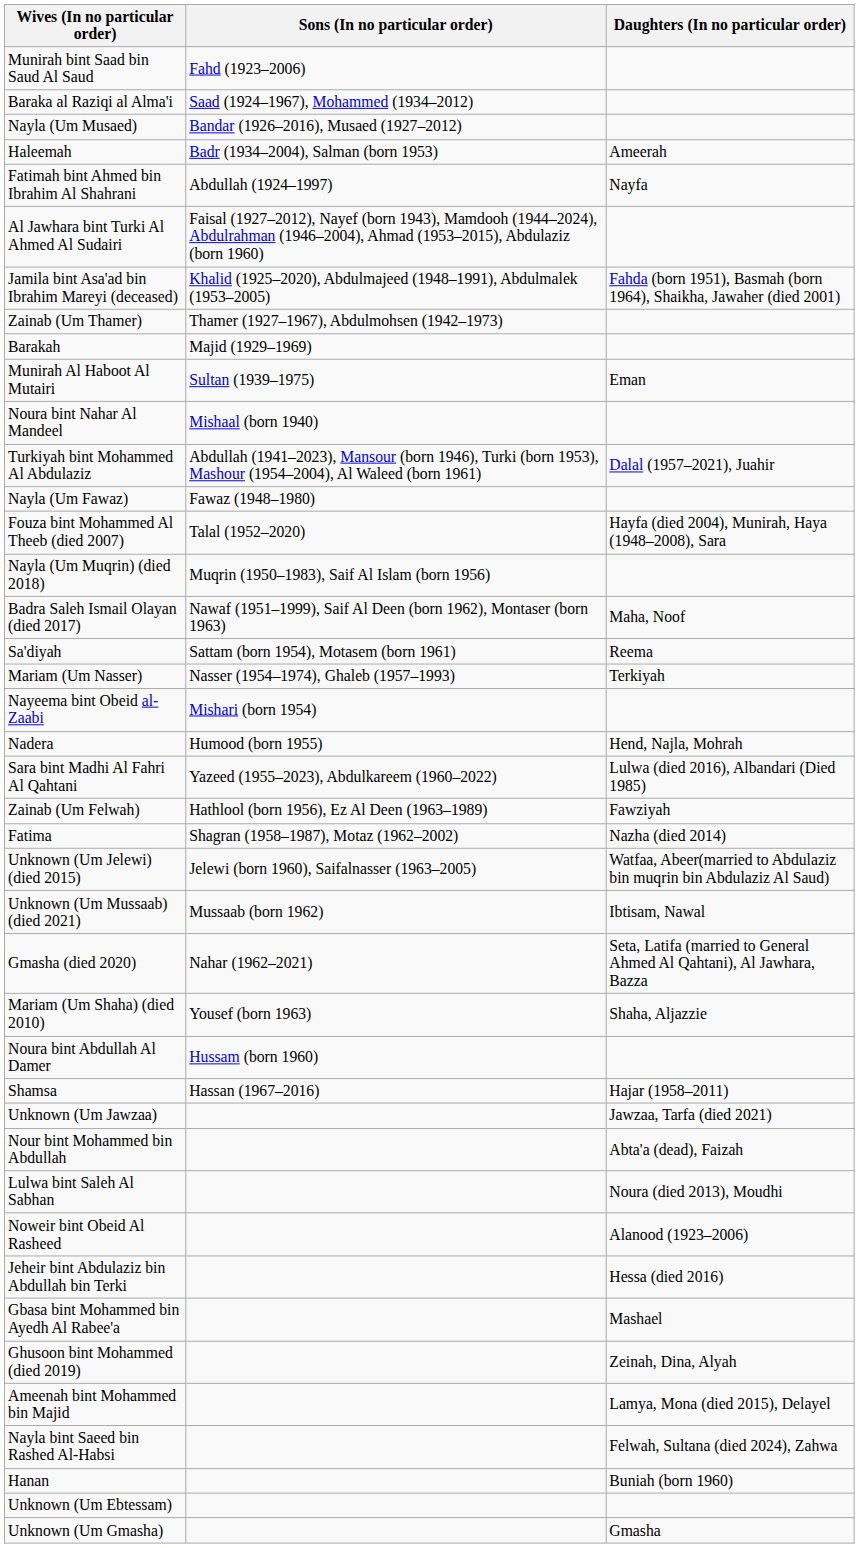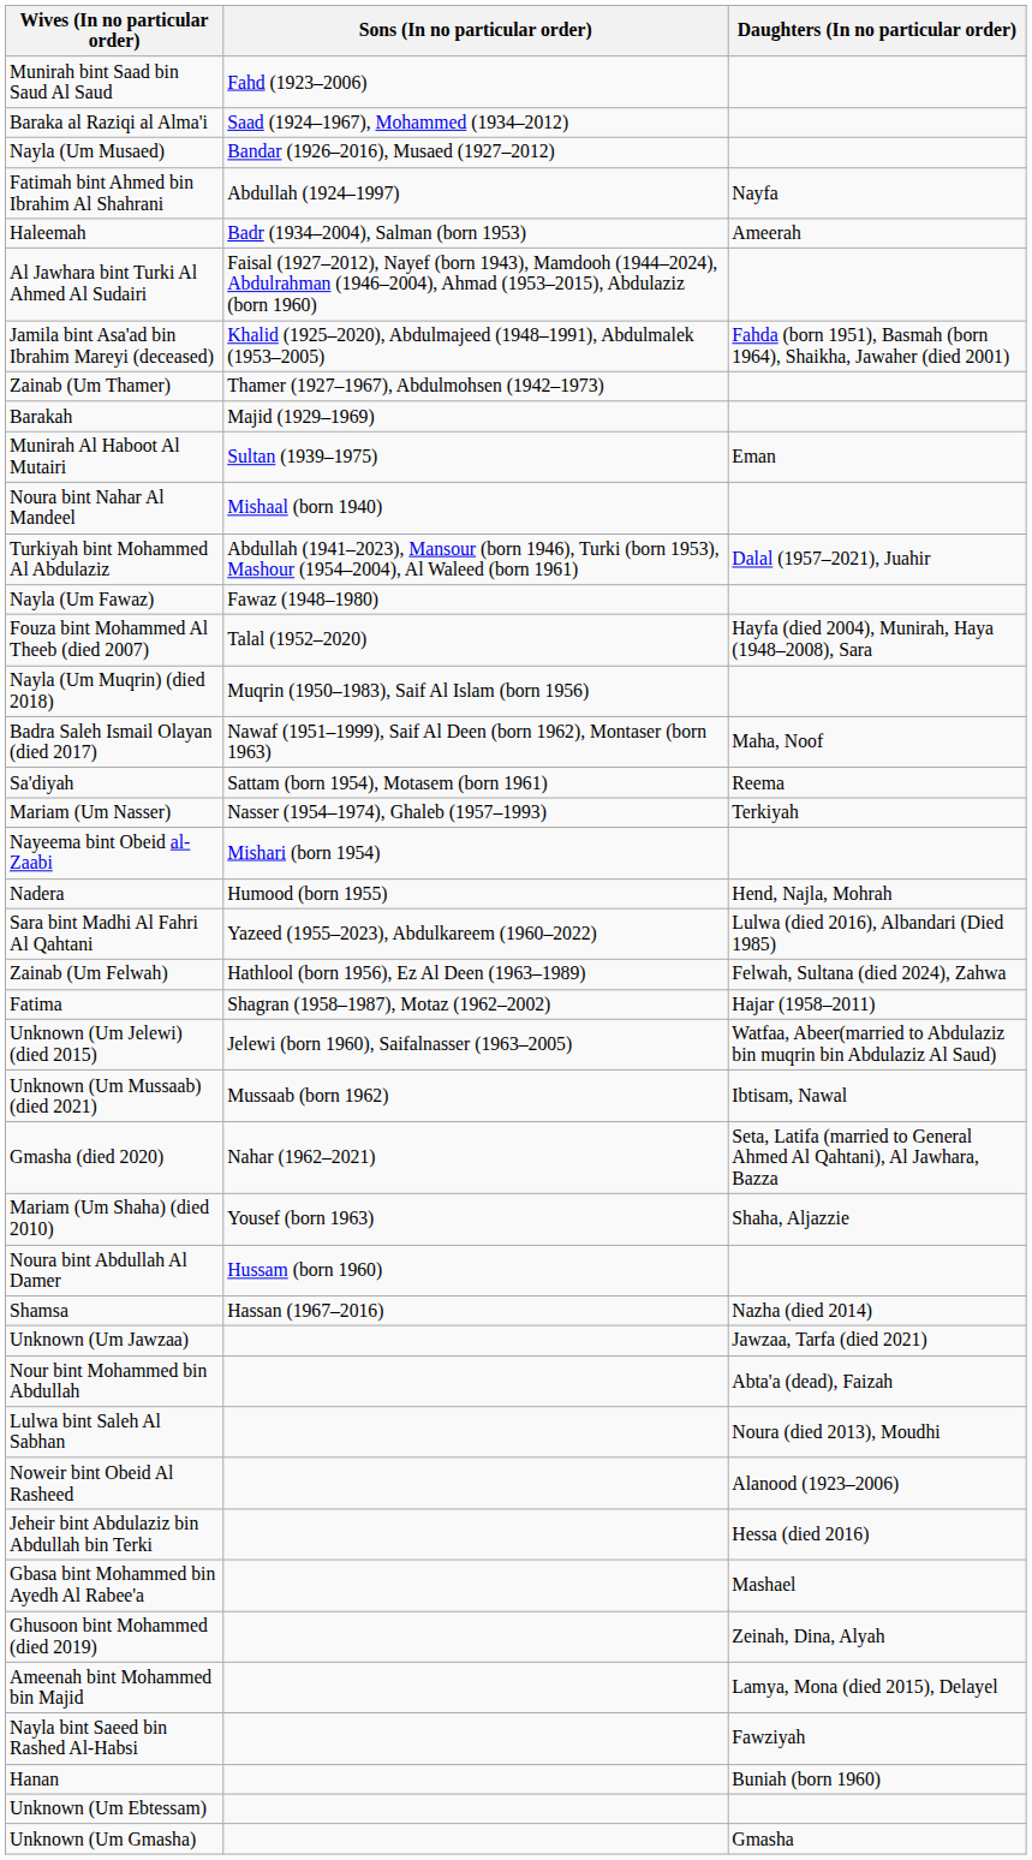 <table class="wikitable sortable">
 <tr>
 <th>Wives (In no particular order)</th>
 <th>Sons (In no particular order)</th>
 <th>Daughters (In no particular order)</th>
 </tr>
 <tr>
 <td>Munirah bint Saad bin Saud Al Saud</td>
 <td><a href='#'>Fahd</a> (1923–2006)</td>
 <td></td>
 </tr>
 <tr>
 <td>Baraka al Raziqi al Alma'i</td>
 <td><a href='#'>Saad</a> (1924–1967), <a href='#'>Mohammed</a> (1934–2012)</td>
 <td></td>
 </tr>
 <tr>
 <td>Nayla (Um Musaed)</td>
 <td><a href='#'>Bandar</a> (1926–2016), Musaed (1927–2012)</td>
 <td></td>
 </tr>
 <tr>
+<td>Fatimah bint Ahmed bin Ibrahim Al Shahrani</td>
+<td>Abdullah (1924–1997)</td>
+<td>Nayfa</td>
+</tr>
+<tr>
 <td>Haleemah</td>
 <td><a href='#'>Badr</a> (1934–2004), Salman (born 1953)</td>
 <td>Ameerah</td>
-</tr>
-<tr>
-<td>Fatimah bint Ahmed bin Ibrahim Al Shahrani</td>
-<td>Abdullah (1924–1997)</td>
-<td>Nayfa</td>
 </tr>
 <tr>
 <td>Al Jawhara bint Turki Al Ahmed Al Sudairi</td>
 <td>Faisal (1927–2012), Nayef (born 1943), Mamdooh (1944–2024), <a href='#'>Abdulrahman</a> (1946–2004), Ahmad (1953–2015), Abdulaziz (born 1960)</td>
 <td></td>
 </tr>
 <tr>
 <td>Jamila bint Asa'ad bin Ibrahim Mareyi (deceased)</td>
 <td><a href='#'>Khalid</a> (1925–2020), Abdulmajeed (1948–1991), Abdulmalek (1953–2005)</td>
 <td><a href='#'>Fahda</a> (born 1951), Basmah (born 1964), Shaikha, Jawaher (died 2001)</td>
 </tr>
 <tr>
 <td>Zainab (Um Thamer)</td>
 <td>Thamer (1927–1967), Abdulmohsen (1942–1973)</td>
 <td></td>
 </tr>
 <tr>
 <td>Barakah</td>
 <td>Majid (1929–1969)</td>
 <td></td>
 </tr>
 <tr>
 <td>Munirah Al Haboot Al Mutairi</td>
 <td><a href='#'>Sultan</a> (1939–1975)</td>
 <td>Eman</td>
 </tr>
 <tr>
 <td>Noura bint Nahar Al Mandeel</td>
 <td><a href='#'>Mishaal</a> (born 1940)</td>
 <td></td>
 </tr>
 <tr>
 <td>Turkiyah bint Mohammed Al Abdulaziz</td>
 <td>Abdullah (1941–2023), <a href='#'>Mansour</a> (born 1946), Turki (born 1953), <a href='#'>Mashour</a> (1954–2004), Al Waleed (born 1961)</td>
 <td><a href='#'>Dalal</a> (1957–2021), Juahir</td>
 </tr>
 <tr>
 <td>Nayla (Um Fawaz)</td>
 <td>Fawaz (1948–1980)</td>
 <td></td>
 </tr>
 <tr>
 <td>Fouza bint Mohammed Al Theeb (died 2007)</td>
 <td>Talal (1952–2020)</td>
 <td>Hayfa (died 2004), Munirah, Haya (1948–2008), Sara</td>
 </tr>
 <tr>
 <td>Nayla (Um Muqrin) (died 2018)</td>
 <td>Muqrin (1950–1983), Saif Al Islam (born 1956)</td>
 <td></td>
 </tr>
 <tr>
 <td>Badra Saleh Ismail Olayan (died 2017)</td>
 <td>Nawaf (1951–1999), Saif Al Deen (born 1962), Montaser (born 1963)</td>
 <td>Maha, Noof</td>
 </tr>
 <tr>
 <td>Sa'diyah</td>
 <td>Sattam (born 1954), Motasem (born 1961)</td>
 <td>Reema</td>
 </tr>
 <tr>
 <td>Mariam (Um Nasser)</td>
 <td>Nasser (1954–1974), Ghaleb (1957–1993)</td>
 <td>Terkiyah</td>
 </tr>
 <tr>
 <td>Nayeema bint Obeid <a href='#'>al-Zaabi</a></td>
 <td><a href='#'>Mishari</a> (born 1954)</td>
 <td></td>
 </tr>
 <tr>
 <td>Nadera</td>
 <td>Humood (born 1955)</td>
 <td>Hend, Najla, Mohrah</td>
 </tr>
 <tr>
 <td>Sara bint Madhi Al Fahri Al Qahtani</td>
 <td>Yazeed (1955–2023),  Abdulkareem (1960–2022)</td>
 <td>Lulwa (died 2016), Albandari (Died 1985)</td>
 </tr>
 <tr>
 <td>Zainab (Um Felwah)</td>
 <td>Hathlool (born 1956), Ez Al Deen (1963–1989)</td>
-<td>Fawziyah</td>
+<td>Felwah, Sultana (died 2024), Zahwa</td>
 </tr>
 <tr>
 <td>Fatima</td>
 <td>Shagran (1958–1987), Motaz (1962–2002)</td>
-<td>Nazha (died 2014)</td>
+<td>Hajar (1958–2011)</td>
 </tr>
 <tr>
 <td>Unknown (Um Jelewi) (died 2015)</td>
 <td>Jelewi (born 1960), Saifalnasser (1963–2005)</td>
 <td>Watfaa, Abeer(married to Abdulaziz bin muqrin bin Abdulaziz Al Saud)</td>
 </tr>
 <tr>
 <td>Unknown (Um Mussaab) (died 2021)</td>
 <td>Mussaab (born 1962)</td>
 <td>Ibtisam, Nawal</td>
 </tr>
 <tr>
 <td>Gmasha (died 2020)</td>
 <td>Nahar (1962–2021)</td>
 <td>Seta, Latifa (married to General Ahmed Al Qahtani), Al Jawhara, Bazza</td>
 </tr>
 <tr>
 <td>Mariam (Um Shaha) (died 2010)</td>
 <td>Yousef (born 1963)</td>
 <td>Shaha, Aljazzie</td>
 </tr>
 <tr>
 <td>Noura bint Abdullah Al Damer</td>
 <td><a href='#'>Hussam</a> (born 1960)</td>
 <td></td>
 </tr>
 <tr>
 <td>Shamsa</td>
 <td>Hassan (1967–2016)</td>
-<td>Hajar (1958–2011)</td>
+<td>Nazha (died 2014)</td>
 </tr>
 <tr>
 <td>Unknown (Um Jawzaa)</td>
 <td></td>
 <td>Jawzaa, Tarfa (died 2021)</td>
 </tr>
 <tr>
 <td>Nour bint Mohammed bin Abdullah</td>
 <td></td>
 <td>Abta'a (dead), Faizah</td>
 </tr>
 <tr>
 <td>Lulwa bint Saleh Al Sabhan</td>
 <td></td>
 <td>Noura (died 2013), Moudhi</td>
 </tr>
 <tr>
 <td>Noweir bint Obeid Al Rasheed</td>
 <td></td>
 <td>Alanood (1923–2006)</td>
 </tr>
 <tr>
 <td>Jeheir bint Abdulaziz bin Abdullah bin Terki</td>
 <td></td>
 <td>Hessa (died 2016)</td>
 </tr>
 <tr>
 <td>Gbasa bint Mohammed bin Ayedh Al Rabee'a</td>
 <td></td>
 <td>Mashael</td>
 </tr>
 <tr>
 <td>Ghusoon bint Mohammed (died 2019)</td>
 <td></td>
 <td>Zeinah, Dina, Alyah</td>
 </tr>
 <tr>
 <td>Ameenah bint Mohammed bin Majid</td>
 <td></td>
 <td>Lamya, Mona (died 2015), Delayel</td>
 </tr>
 <tr>
 <td>Nayla bint Saeed bin Rashed Al-Habsi</td>
 <td></td>
-<td>Felwah, Sultana (died 2024), Zahwa</td>
+<td>Fawziyah</td>
 </tr>
 <tr>
 <td>Hanan</td>
 <td></td>
 <td>Buniah (born 1960)</td>
 </tr>
 <tr>
 <td>Unknown (Um Ebtessam)</td>
 <td></td>
 <td></td>
 </tr>
 <tr>
 <td>Unknown (Um Gmasha)</td>
 <td></td>
 <td>Gmasha</td>
 </tr>
 </table>
